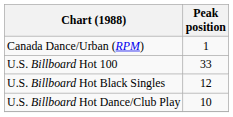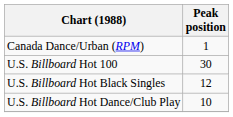 <table class="wikitable sortable">
 <tr>
 <th>Chart (1988)</th>
 <th>Peak<br>position</th>
 </tr>
 <tr>
 <td>Canada Dance/Urban (<em><a href='#'>RPM</a></em>)</td>
 <td align="center">1</td>
 </tr>
 <tr>
 <td>U.S. <em>Billboard</em> Hot 100</td>
-<td align="center">33</td>
+<td align="center">30</td>
 </tr>
 <tr>
 <td>U.S. <em>Billboard</em> Hot Black Singles</td>
 <td align="center">12</td>
 </tr>
 <tr>
 <td>U.S. <em>Billboard</em> Hot Dance/Club Play</td>
 <td align="center">10</td>
 </tr>
 <tr>
 </tr>
 </table>
